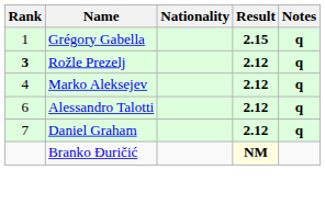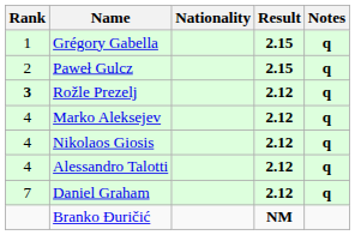 <table class="wikitable sortable" style="text-align:center">
 <tr>
 <th>Rank</th>
 <th>Name</th>
 <th>Nationality</th>
 <th>Result</th>
 <th>Notes</th>
 </tr>
 <tr bgcolor=ddffdd>
 <td>1</td>
 <td align=left><a href='#'>Grégory Gabella</a></td>
+<td align=left></td>
+<td><strong>2.15</strong></td>
+<td><strong>q</strong></td>
+</tr>
+<tr bgcolor=ddffdd>
+<td>2</td>
+<td align=left><a href='#'>Paweł Gulcz</a></td>
 <td align=left></td>
 <td><strong>2.15</strong></td>
 <td><strong>q</strong></td>
 </tr>
 <tr bgcolor=ddffdd>
 <td><strong>3</strong></td>
 <td align=left><a href='#'>Rožle Prezelj</a></td>
 <td align=left></td>
 <td><strong>2.12</strong></td>
 <td><strong>q</strong></td>
 </tr>
 <tr bgcolor=ddffdd>
 <td>4</td>
 <td align=left><a href='#'>Marko Aleksejev</a></td>
 <td align=left></td>
 <td><strong>2.12</strong></td>
 <td><strong>q</strong></td>
 </tr>
 <tr bgcolor=ddffdd>
-<td>6</td>
+<td>4</td>
+<td align=left><a href='#'>Nikolaos Giosis</a></td>
+<td align=left></td>
+<td><strong>2.12</strong></td>
+<td><strong>q</strong></td>
+</tr>
+<tr bgcolor=ddffdd>
+<td>4</td>
 <td align=left><a href='#'>Alessandro Talotti</a></td>
 <td align=left></td>
 <td><strong>2.12</strong></td>
 <td><strong>q</strong></td>
 </tr>
 <tr bgcolor=ddffdd>
 <td>7</td>
 <td align=left><a href='#'>Daniel Graham</a></td>
 <td align=left></td>
 <td><strong>2.12</strong></td>
 <td><strong>q</strong></td>
 </tr>
 <tr>
 <td></td>
 <td align=left><a href='#'>Branko Đuričić</a></td>
 <td align=left></td>
-<td style="background: lightyellow;"><strong>NM</strong></td>
+<td><strong>NM</strong></td>
 <td></td>
 </tr>
 </table>
